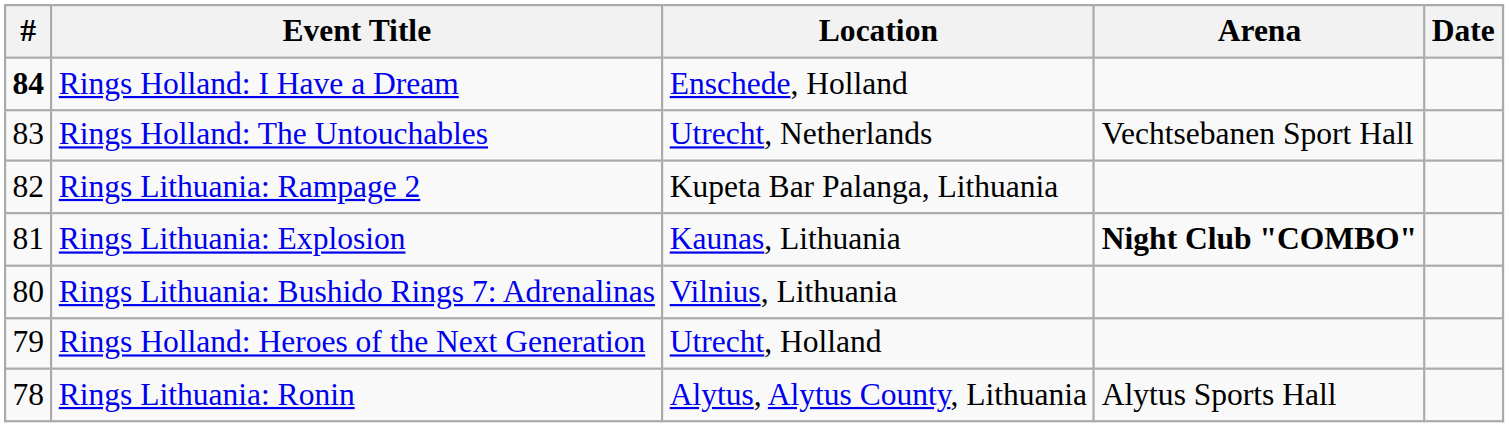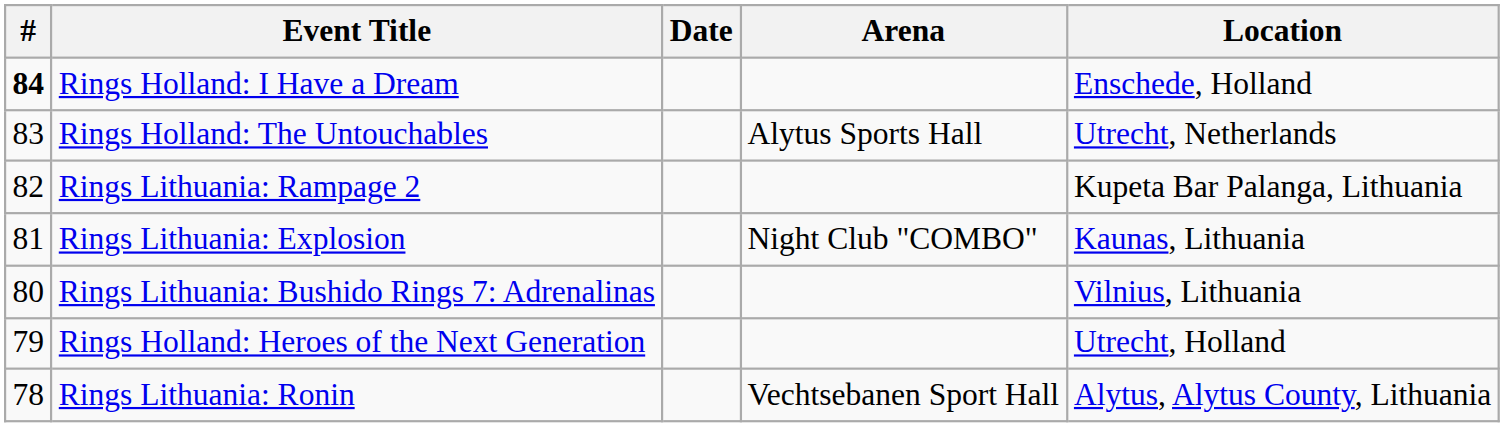 <table class="sortable wikitable succession-box" style="font-size:90%;">
 <tr>
 <th scope="col">#</th>
 <th scope="col">Event Title</th>
+<th scope="col">Date</th>
+<th scope="col">Arena</th>
 <th scope="col">Location</th>
-<th scope="col">Arena</th>
-<th scope="col">Date</th>
 </tr>
 <tr>
 <td align=center><strong>84</strong></td>
 <td><a href='#'>Rings Holland: I Have a Dream</a></td>
-<td><a href='#'>Enschede</a>, Holland</td>
 <td></td>
 <td></td>
+<td><a href='#'>Enschede</a>, Holland</td>
 </tr>
 <tr>
 <td align=center>83</td>
 <td><a href='#'>Rings Holland: The Untouchables</a></td>
+<td></td>
+<td>Alytus Sports Hall</td>
 <td><a href='#'>Utrecht</a>, Netherlands</td>
-<td>Vechtsebanen Sport Hall</td>
-<td></td>
 </tr>
 <tr>
 <td align=center>82</td>
 <td><a href='#'>Rings Lithuania: Rampage 2</a></td>
-<td>Kupeta Bar Palanga, Lithuania</td>
 <td></td>
 <td></td>
+<td>Kupeta Bar Palanga, Lithuania</td>
 </tr>
 <tr>
 <td align=center>81</td>
 <td><a href='#'>Rings Lithuania: Explosion</a></td>
+<td></td>
+<td>Night Club "COMBO"</td>
 <td><a href='#'>Kaunas</a>, Lithuania</td>
-<td><strong>Night Club "COMBO"</strong></td>
-<td></td>
 </tr>
 <tr>
 <td align=center>80</td>
 <td><a href='#'>Rings Lithuania: Bushido Rings 7: Adrenalinas</a></td>
-<td><a href='#'>Vilnius</a>, Lithuania</td>
 <td></td>
 <td></td>
+<td><a href='#'>Vilnius</a>, Lithuania</td>
 </tr>
 <tr>
 <td align=center>79</td>
 <td><a href='#'>Rings Holland: Heroes of the Next Generation</a></td>
-<td><a href='#'>Utrecht</a>, Holland</td>
 <td></td>
 <td></td>
+<td><a href='#'>Utrecht</a>, Holland</td>
 </tr>
 <tr>
 <td align=center>78</td>
 <td><a href='#'>Rings Lithuania: Ronin</a></td>
+<td></td>
+<td>Vechtsebanen Sport Hall</td>
 <td><a href='#'>Alytus</a>, <a href='#'>Alytus County</a>, Lithuania</td>
-<td>Alytus Sports Hall</td>
-<td></td>
 </tr>
 </table>
